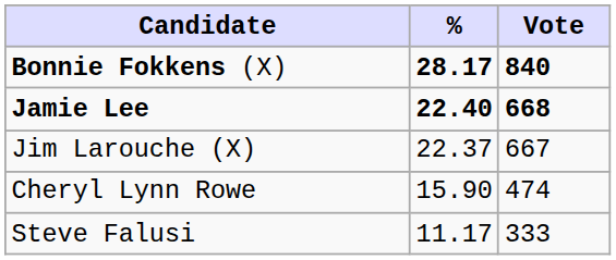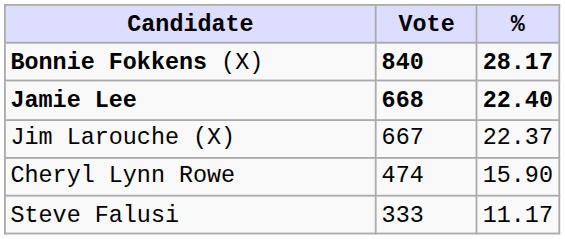 <table class="wikitable">
 <tr>
 <th style="background:#ddf; width:200px;">Candidate</th>
+<th style="background:#ddf; width:50px;">Vote</th>
 <th style="background:#ddf; width:30px;">%</th>
-<th style="background:#ddf; width:50px;">Vote</th>
 </tr>
 <tr>
 <td><strong>Bonnie Fokkens</strong> (X)</td>
+<td><strong>840</strong></td>
 <td><strong>28.17</strong></td>
-<td><strong>840</strong></td>
 </tr>
 <tr>
 <td><strong>Jamie Lee</strong> </td>
+<td><strong>668</strong></td>
 <td><strong>22.40</strong></td>
-<td><strong>668</strong></td>
 </tr>
 <tr>
 <td>Jim Larouche (X)</td>
+<td>667</td>
 <td>22.37</td>
-<td>667</td>
 </tr>
 <tr>
 <td>Cheryl Lynn Rowe</td>
+<td>474</td>
 <td>15.90</td>
-<td>474</td>
 </tr>
 <tr>
 <td>Steve Falusi</td>
+<td>333</td>
 <td>11.17</td>
-<td>333</td>
 </tr>
 </table>
